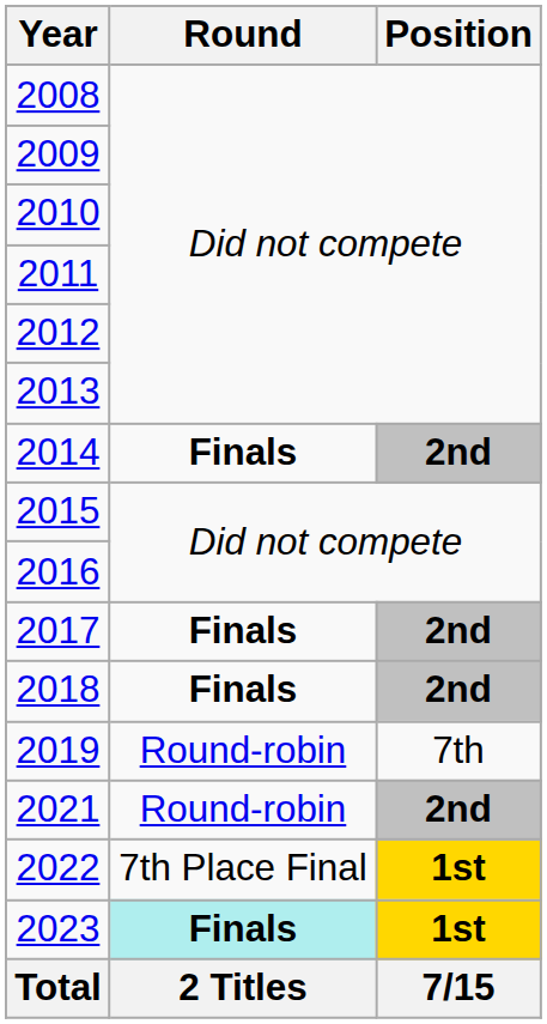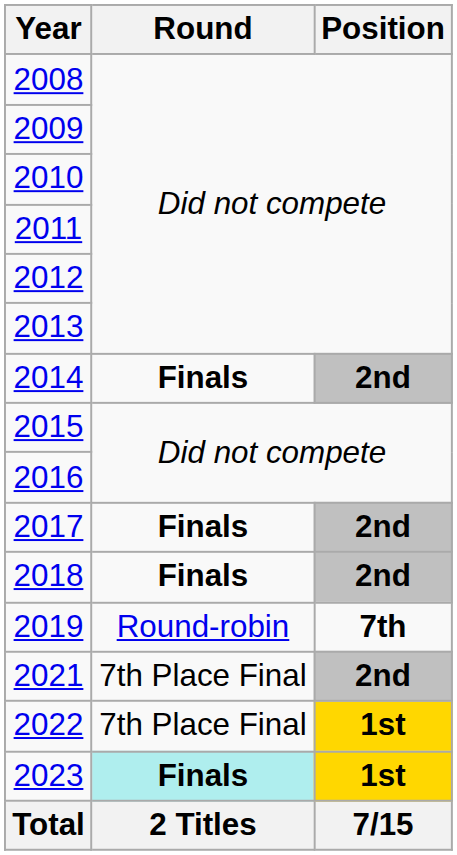 <table class="wikitable" style="text-align: center;">
 <tr>
 <th>Year</th>
 <th>Round</th>
 <th>Position</th>
 </tr>
 <tr>
 <td> <a href='#'>2008</a></td>
 <td rowspan=6 colspan=2><em>Did not compete</em></td>
 </tr>
 <tr>
 <td> <a href='#'>2009</a></td>
 </tr>
 <tr>
 <td> <a href='#'>2010</a></td>
 </tr>
 <tr>
 <td> <a href='#'>2011</a></td>
 </tr>
 <tr>
 <td> <a href='#'>2012</a></td>
 </tr>
 <tr>
 <td> <a href='#'>2013</a></td>
 </tr>
 <tr>
 <td> <a href='#'>2014</a></td>
 <td><strong>Finals</strong></td>
 <td style="background:Silver;"><strong>2nd</strong></td>
 </tr>
 <tr>
 <td> <a href='#'>2015</a></td>
 <td rowspan=2 colspan=2><em>Did not compete</em></td>
 </tr>
 <tr>
 <td> <a href='#'>2016</a></td>
 </tr>
 <tr>
 <td> <a href='#'>2017</a></td>
 <td><strong>Finals</strong></td>
 <td style="background:Silver;"><strong>2nd</strong></td>
 </tr>
 <tr>
 <td> <a href='#'>2018</a></td>
 <td><strong>Finals</strong></td>
 <td style="background:Silver;"><strong>2nd</strong></td>
 </tr>
 <tr>
 <td> <a href='#'>2019</a></td>
 <td><a href='#'>Round-robin</a></td>
-<td>7th</td>
+<td><strong>7th</strong></td>
 </tr>
 <tr>
 <td> <a href='#'>2021</a></td>
-<td><a href='#'>Round-robin</a></td>
+<td>7th Place Final</td>
 <td style="background:Silver;"><strong>2nd</strong></td>
 </tr>
 <tr>
 <td> <a href='#'>2022</a></td>
 <td>7th Place Final</td>
 <td style="background:Gold;"><strong>1st</strong></td>
 </tr>
 <tr>
 <td> <a href='#'>2023</a></td>
 <td style="background: paleturquoise;"><strong>Finals</strong></td>
 <td style="background:Gold;"><strong>1st</strong></td>
 </tr>
 <tr>
 <th>Total</th>
 <th>2 Titles</th>
 <th>7/15</th>
 </tr>
 </table>
